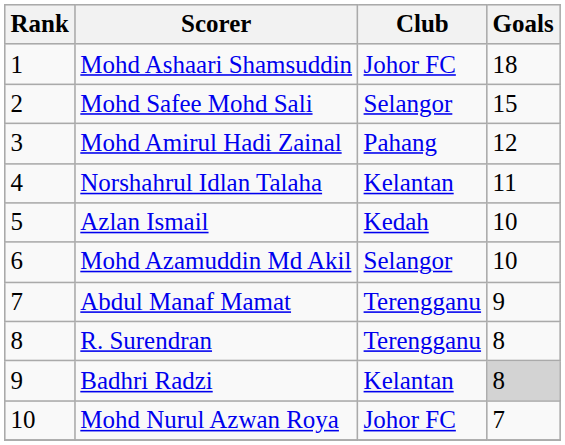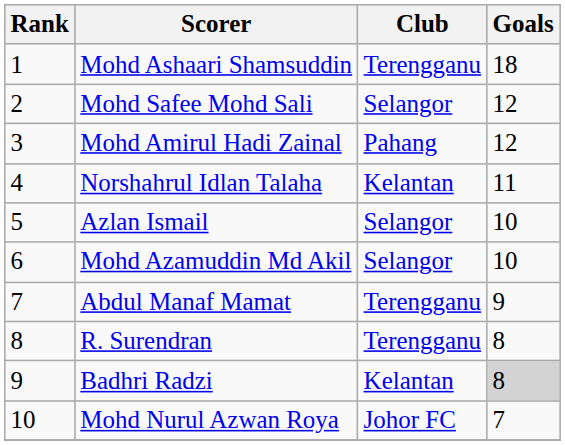 <table class="wikitable sortable">
 <tr>
 <th>Rank</th>
 <th>Scorer</th>
 <th>Club</th>
 <th>Goals</th>
 </tr>
 <tr>
 <td>1</td>
 <td align="left"><a href='#'>Mohd Ashaari Shamsuddin</a></td>
-<td align="left"><a href='#'>Johor FC</a></td>
+<td align="left"><a href='#'>Terengganu</a></td>
 <td>18</td>
 </tr>
 <tr>
 <td>2</td>
 <td align="left"><a href='#'>Mohd Safee Mohd Sali</a></td>
 <td align="left"><a href='#'>Selangor</a></td>
-<td>15</td>
+<td>12</td>
 </tr>
 <tr>
 <td>3</td>
 <td align="left"><a href='#'>Mohd Amirul Hadi Zainal</a></td>
 <td align="left"><a href='#'>Pahang</a></td>
 <td>12</td>
 </tr>
 <tr>
 <td>4</td>
 <td align="left"><a href='#'>Norshahrul Idlan Talaha</a></td>
 <td align="left"><a href='#'>Kelantan</a></td>
 <td>11</td>
 </tr>
 <tr>
 <td>5</td>
 <td align="left"><a href='#'>Azlan Ismail</a></td>
-<td align="left"><a href='#'>Kedah</a></td>
+<td align="left"><a href='#'>Selangor</a></td>
 <td>10</td>
 </tr>
 <tr>
 <td>6</td>
 <td align="left"><a href='#'>Mohd Azamuddin Md Akil</a></td>
 <td align="left"><a href='#'>Selangor</a></td>
 <td>10</td>
 </tr>
 <tr>
 <td>7</td>
 <td align="left"><a href='#'>Abdul Manaf Mamat</a></td>
 <td align="left"><a href='#'>Terengganu</a></td>
 <td>9</td>
 </tr>
 <tr>
 <td>8</td>
 <td align="left"><a href='#'>R. Surendran</a></td>
 <td align="left"><a href='#'>Terengganu</a></td>
 <td>8</td>
 </tr>
 <tr>
 <td>9</td>
 <td align="left"><a href='#'>Badhri Radzi</a></td>
 <td align="left"><a href='#'>Kelantan</a></td>
 <td style="background: lightgrey;">8</td>
 </tr>
 <tr>
 <td>10</td>
 <td align="left"><a href='#'>Mohd Nurul Azwan Roya</a></td>
 <td align="left"><a href='#'>Johor FC</a></td>
 <td>7</td>
 </tr>
 <tr>
 </tr>
 </table>
